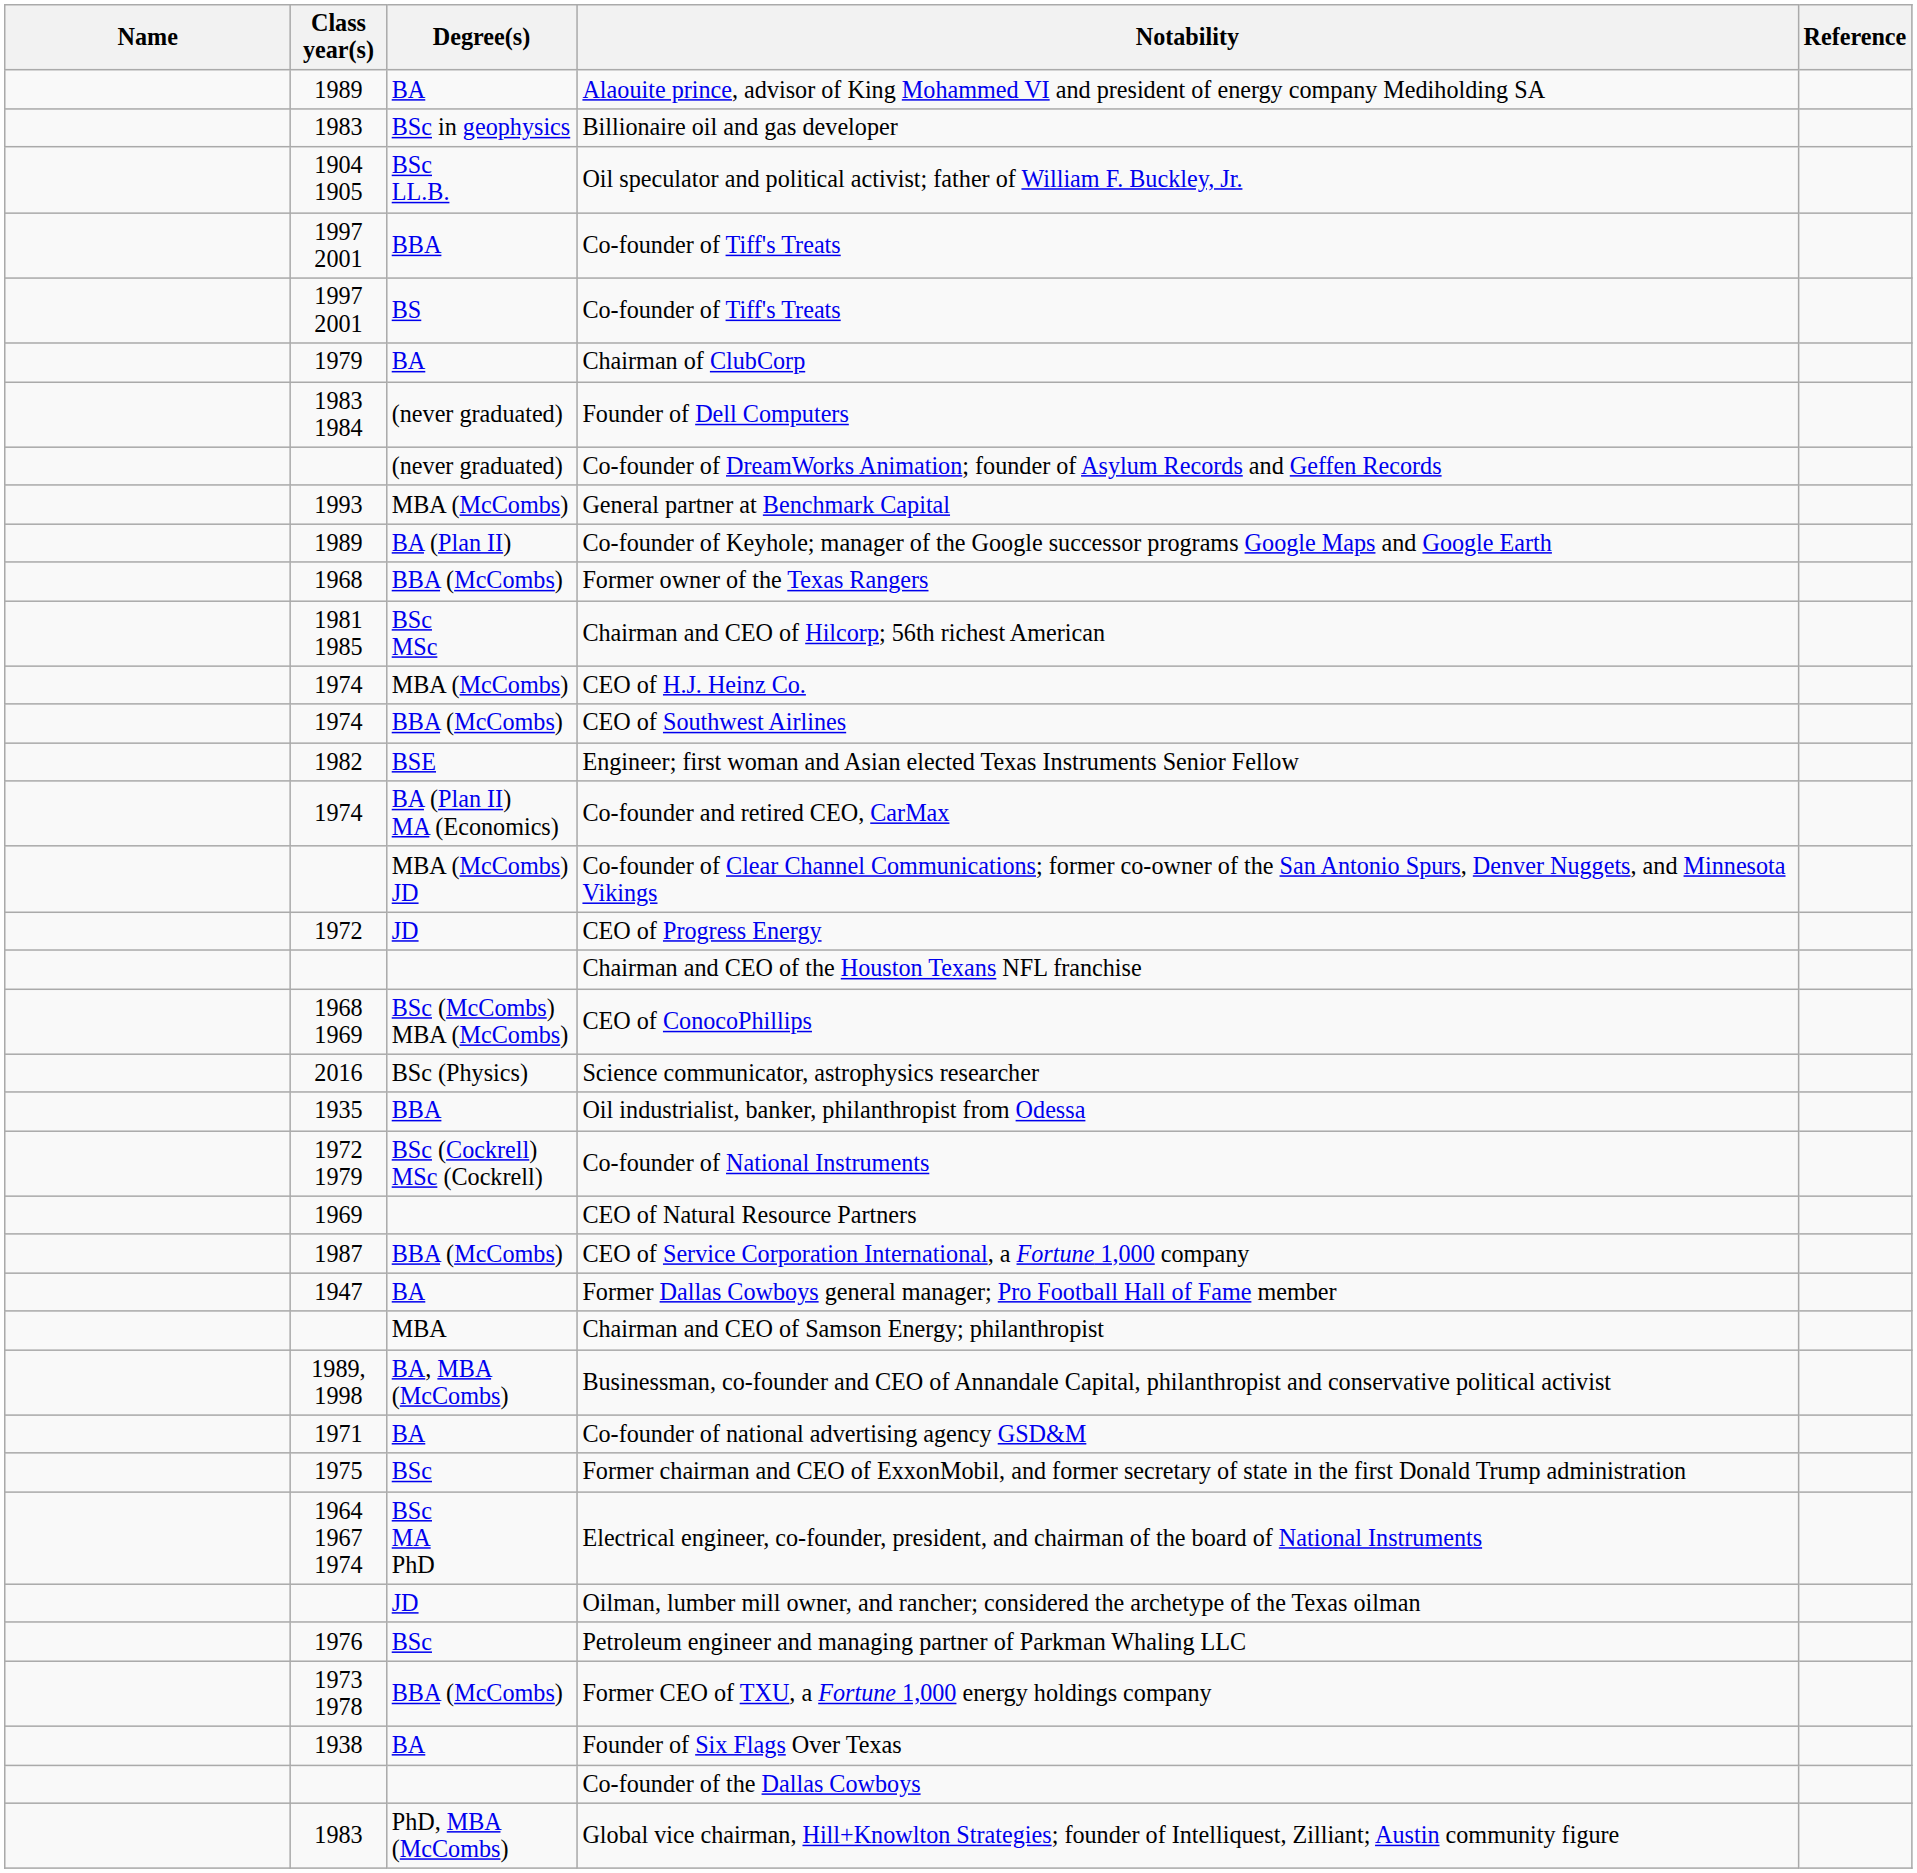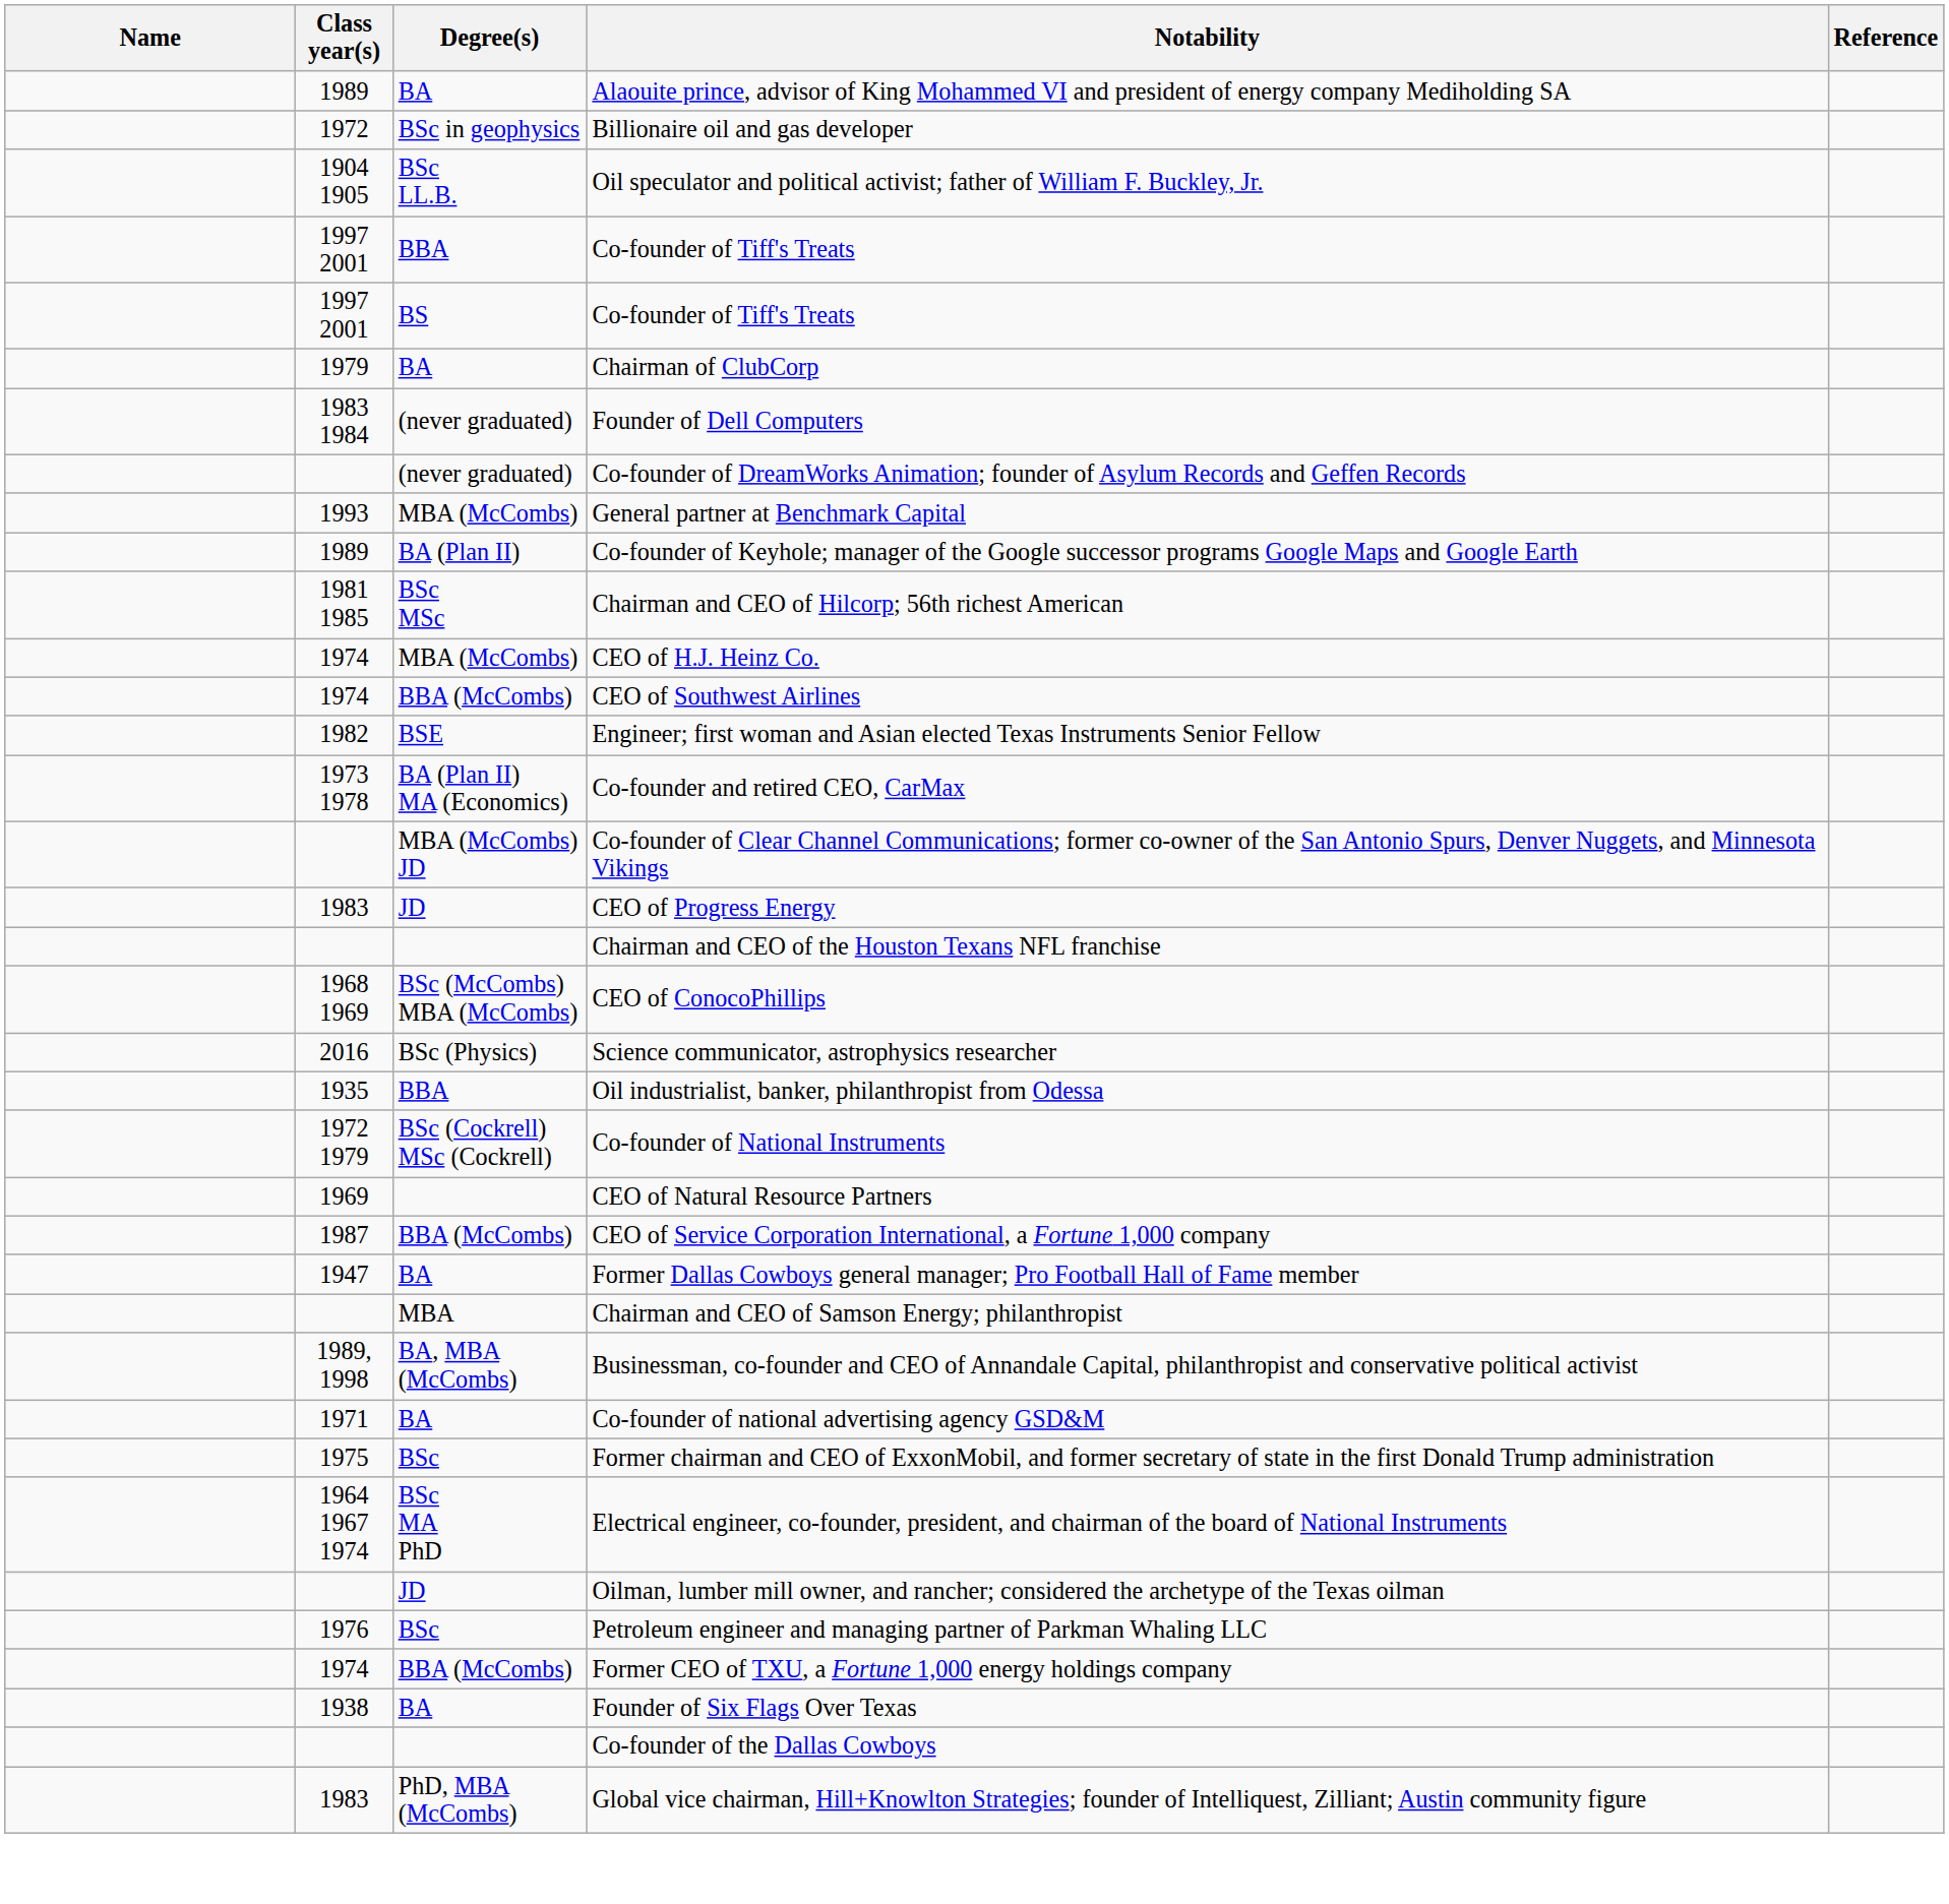 <table class="wikitable sortable" style="width:100%">
 <tr>
 <th style="width:15%;">Name</th>
 <th style="width:5%;">Class year(s)</th>
 <th style="width:10%;">Degree(s)</th>
 <th style="width:*;" class="unsortable">Notability</th>
 <th style="width:5%;" class="unsortable">Reference</th>
 </tr>
 <tr>
 <td></td>
 <td style="text-align:center;">1989</td>
 <td><a href='#'>BA</a></td>
 <td><a href='#'>Alaouite prince</a>, advisor of King <a href='#'>Mohammed VI</a> and president of energy company Mediholding SA</td>
 <td style="text-align:center;"></td>
 </tr>
 <tr>
 <td></td>
-<td style="text-align:center;">1983</td>
+<td style="text-align:center;">1972</td>
 <td><a href='#'>BSc</a> in <a href='#'>geophysics</a></td>
 <td>Billionaire oil and gas developer</td>
 <td style="text-align:center;"></td>
 </tr>
 <tr>
 <td></td>
 <td style="text-align:center;">1904<br>1905</td>
 <td><a href='#'>BSc</a><br><a href='#'>LL.B.</a></td>
 <td>Oil speculator and political activist; father of <a href='#'>William F. Buckley, Jr.</a></td>
 <td style="text-align:center;"></td>
 </tr>
 <tr>
 <td></td>
 <td style="text-align:center;">1997<br>2001</td>
 <td><a href='#'>BBA</a><br></td>
 <td>Co-founder of <a href='#'>Tiff's Treats</a></td>
 <td style="text-align:center;"></td>
 </tr>
 <tr>
 <td></td>
 <td style="text-align:center;">1997<br>2001</td>
 <td><a href='#'>BS</a><br></td>
 <td>Co-founder of <a href='#'>Tiff's Treats</a></td>
 <td style="text-align:center;"></td>
 </tr>
 <tr>
 <td></td>
 <td style="text-align:center;">1979</td>
 <td><a href='#'>BA</a></td>
 <td>Chairman of <a href='#'>ClubCorp</a></td>
 <td style="text-align:center;"></td>
 </tr>
 <tr>
 <td></td>
 <td style="text-align:center;">1983<br>1984</td>
 <td>(never graduated)</td>
 <td>Founder of <a href='#'>Dell Computers</a></td>
 <td style="text-align:center;"></td>
 </tr>
 <tr>
 <td></td>
 <td style="text-align:center;"></td>
 <td>(never graduated)</td>
 <td>Co-founder of <a href='#'>DreamWorks Animation</a>; founder of <a href='#'>Asylum Records</a> and <a href='#'>Geffen Records</a></td>
 <td style="text-align:center;"></td>
 </tr>
 <tr>
 <td></td>
 <td style="text-align:center;">1993</td>
 <td>MBA (<a href='#'>McCombs</a>)</td>
 <td>General partner at <a href='#'>Benchmark Capital</a></td>
 <td style="text-align:center;"></td>
 </tr>
 <tr>
 <td></td>
 <td style="text-align:center;">1989</td>
 <td><a href='#'>BA</a> (<a href='#'>Plan II</a>)</td>
 <td>Co-founder of Keyhole; manager of the Google successor programs <a href='#'>Google Maps</a> and <a href='#'>Google Earth</a></td>
 <td style="text-align:center;"></td>
 </tr>
 <tr>
 <td></td>
-<td style="text-align:center;">1968</td>
-<td><a href='#'>BBA</a> (<a href='#'>McCombs</a>)</td>
-<td>Former owner of the <a href='#'>Texas Rangers</a></td>
-<td style="text-align:center;"></td>
-</tr>
-<tr>
-<td></td>
 <td style="text-align:center;">1981<br>1985</td>
 <td><a href='#'>BSc</a><br><a href='#'>MSc</a></td>
 <td>Chairman and CEO of <a href='#'>Hilcorp</a>; 56th richest American</td>
 <td style="text-align:center;"></td>
 </tr>
 <tr>
 <td></td>
 <td style="text-align:center;">1974</td>
 <td>MBA (<a href='#'>McCombs</a>)</td>
 <td>CEO of <a href='#'>H.J. Heinz Co.</a></td>
 <td style="text-align:center;"></td>
 </tr>
 <tr>
 <td></td>
 <td style="text-align:center;">1974</td>
 <td><a href='#'>BBA</a> (<a href='#'>McCombs</a>)</td>
 <td>CEO of <a href='#'>Southwest Airlines</a></td>
 <td style="text-align:center;"></td>
 </tr>
 <tr>
 <td></td>
 <td style="text-align:center;">1982</td>
 <td><a href='#'>BSE</a></td>
 <td>Engineer; first woman and Asian elected Texas Instruments Senior Fellow</td>
 <td style="text-align:center;"></td>
 </tr>
 <tr>
 <td></td>
-<td style="text-align:center;">1974</td>
+<td style="text-align:center;">1973<br>1978</td>
 <td><a href='#'>BA</a> (<a href='#'>Plan II</a>) <br><a href='#'>MA</a> (Economics)</td>
 <td>Co-founder and retired CEO, <a href='#'>CarMax</a></td>
 <td style="text-align:center;"></td>
 </tr>
 <tr>
 <td></td>
 <td style="text-align:center;"></td>
 <td>MBA (<a href='#'>McCombs</a>)<br><a href='#'>JD</a></td>
 <td>Co-founder of <a href='#'>Clear Channel Communications</a>; former co-owner of the <a href='#'>San Antonio Spurs</a>, <a href='#'>Denver Nuggets</a>, and <a href='#'>Minnesota Vikings</a></td>
 <td style="text-align:center;"></td>
 </tr>
 <tr>
 <td></td>
-<td style="text-align:center;">1972</td>
+<td style="text-align:center;">1983</td>
 <td><a href='#'>JD</a></td>
 <td>CEO of <a href='#'>Progress Energy</a></td>
 <td style="text-align:center;"></td>
 </tr>
 <tr>
 <td></td>
 <td style="text-align:center;"></td>
 <td></td>
 <td>Chairman and CEO of the <a href='#'>Houston Texans</a> NFL franchise</td>
 <td style="text-align:center;"></td>
 </tr>
 <tr>
 <td></td>
 <td style="text-align:center;">1968<br>1969</td>
 <td><a href='#'>BSc</a> (<a href='#'>McCombs</a>) <br>MBA (<a href='#'>McCombs</a>)</td>
 <td>CEO of <a href='#'>ConocoPhillips</a></td>
 <td style="text-align:center;"></td>
 </tr>
 <tr>
 <td></td>
 <td style="text-align:center;">2016</td>
 <td>BSc (Physics)</td>
 <td>Science communicator, astrophysics researcher</td>
 <td style="text-align:center;"></td>
 </tr>
 <tr>
 <td></td>
 <td style="text-align:center;">1935</td>
 <td><a href='#'>BBA</a></td>
 <td>Oil industrialist, banker, philanthropist from <a href='#'>Odessa</a></td>
 <td style="text-align:center;"></td>
 </tr>
 <tr>
 <td></td>
 <td style="text-align:center;">1972<br>1979</td>
 <td><a href='#'>BSc</a> (<a href='#'>Cockrell</a>)<br><a href='#'>MSc</a> (Cockrell)</td>
 <td>Co-founder of <a href='#'>National Instruments</a></td>
 <td style="text-align:center;"></td>
 </tr>
 <tr>
 <td></td>
 <td style="text-align:center;">1969</td>
 <td></td>
 <td>CEO of Natural Resource Partners</td>
 <td style="text-align:center;"></td>
 </tr>
 <tr>
 <td></td>
 <td style="text-align:center;">1987</td>
 <td><a href='#'>BBA</a> (<a href='#'>McCombs</a>)</td>
 <td>CEO of <a href='#'>Service Corporation International</a>, a <a href='#'><em>Fortune</em> 1,000</a> company</td>
 <td style="text-align:center;"></td>
 </tr>
 <tr>
 <td></td>
 <td style="text-align:center;">1947</td>
 <td><a href='#'>BA</a></td>
 <td>Former <a href='#'>Dallas Cowboys</a> general manager; <a href='#'>Pro Football Hall of Fame</a> member</td>
 <td style="text-align:center;"></td>
 </tr>
 <tr>
 <td></td>
 <td style="text-align:center;"></td>
 <td>MBA</td>
 <td>Chairman and CEO of Samson Energy; philanthropist</td>
 <td style="text-align:center;"></td>
 </tr>
 <tr>
 <td></td>
 <td style="text-align:center;">1989, 1998</td>
 <td><a href='#'>BA</a>, <a href='#'>MBA</a> (<a href='#'>McCombs</a>)</td>
 <td>Businessman, co-founder and CEO of Annandale Capital, philanthropist and conservative political activist</td>
 <td style="text-align:center;"></td>
 </tr>
 <tr>
 <td></td>
 <td style="text-align:center;">1971</td>
 <td><a href='#'>BA</a></td>
 <td>Co-founder of national advertising agency <a href='#'>GSD&M</a></td>
 <td style="text-align:center;"></td>
 </tr>
 <tr>
 <td></td>
 <td style="text-align:center;">1975</td>
 <td><a href='#'>BSc</a></td>
 <td>Former chairman and CEO of ExxonMobil, and former secretary of state in the first Donald Trump administration</td>
 <td style="text-align:center;"></td>
 </tr>
 <tr>
 <td></td>
 <td style="text-align:center;">1964<br>1967<br>1974</td>
 <td><a href='#'>BSc</a><br><a href='#'>MA</a><br>PhD</td>
 <td>Electrical engineer, co-founder, president, and chairman of the board of <a href='#'>National Instruments</a></td>
 <td style="text-align:center;"></td>
 </tr>
 <tr>
 <td></td>
 <td style="text-align:center;"></td>
 <td><a href='#'>JD</a></td>
 <td>Oilman, lumber mill owner, and rancher; considered the archetype of the Texas oilman</td>
 <td style="text-align:center;"></td>
 </tr>
 <tr>
 <td></td>
 <td style="text-align:center;">1976</td>
 <td><a href='#'>BSc</a></td>
 <td>Petroleum engineer and managing partner of Parkman Whaling LLC</td>
 <td style="text-align:center;"></td>
 </tr>
 <tr>
 <td></td>
-<td style="text-align:center;">1973<br>1978</td>
+<td style="text-align:center;">1974</td>
 <td><a href='#'>BBA</a> (<a href='#'>McCombs</a>)</td>
 <td>Former CEO of <a href='#'>TXU</a>, a <a href='#'><em>Fortune</em> 1,000</a> energy holdings company</td>
 <td style="text-align:center;"></td>
 </tr>
 <tr>
 <td></td>
 <td style="text-align:center;">1938</td>
 <td><a href='#'>BA</a></td>
 <td>Founder of <a href='#'>Six Flags</a> Over Texas</td>
 <td style="text-align:center;"></td>
 </tr>
 <tr>
 <td></td>
 <td style="text-align:center;"></td>
 <td></td>
 <td>Co-founder of the <a href='#'>Dallas Cowboys</a></td>
 <td style="text-align:center;"></td>
 </tr>
 <tr>
 <td></td>
 <td style ="text-align:center;">1983</td>
 <td>PhD, <a href='#'>MBA</a> (<a href='#'>McCombs</a>)</td>
 <td>Global vice chairman, <a href='#'>Hill+Knowlton Strategies</a>; founder of Intelliquest, Zilliant; <a href='#'>Austin</a> community figure</td>
 <td style="text-align:center;"></td>
 </tr>
 </table>
